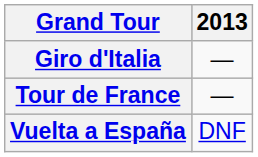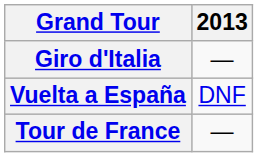 <table class="wikitable plainrowheaders">
 <tr>
 <th scope="col"><a href='#'>Grand Tour</a></th>
 <th scope="col">2013</th>
 </tr>
 <tr style="text-align:center;">
 <th scope="row"> <a href='#'>Giro d'Italia</a></th>
 <td>—</td>
 </tr>
 <tr style="text-align:center;">
+<th scope="row"> <a href='#'>Vuelta a España</a></th>
+<td><a href='#'>DNF</a></td>
+</tr>
+<tr style="text-align:center;">
 <th scope="row"> <a href='#'>Tour de France</a></th>
 <td>—</td>
 </tr>
-<tr style="text-align:center;">
-<th scope="row"> <a href='#'>Vuelta a España</a></th>
-<td><a href='#'>DNF</a></td>
-</tr>
 </table>
